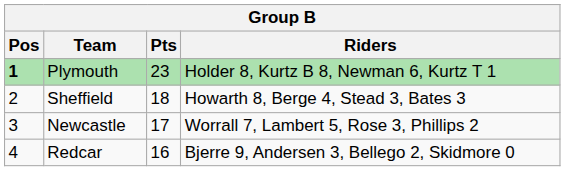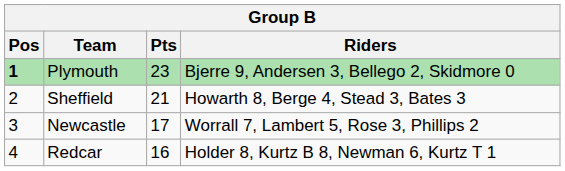 <table class="wikitable">
 <tr>
 <th colspan="4">Group B</th>
 </tr>
 <tr>
 <th width=20>Pos</th>
 <th width=90>Team</th>
 <th width=20>Pts</th>
 <th width=350>Riders</th>
 </tr>
 <tr style="background:#ACE1AF;">
 <td><strong>1</strong></td>
 <td align=left>Plymouth</td>
 <td>23</td>
-<td>Holder 8, Kurtz B 8, Newman 6, Kurtz T 1</td>
+<td>Bjerre 9, Andersen 3, Bellego 2, Skidmore 0</td>
 </tr>
 <tr>
 <td>2</td>
 <td align=left>Sheffield</td>
-<td>18</td>
+<td>21</td>
 <td>Howarth 8, Berge 4, Stead 3, Bates 3</td>
 </tr>
 <tr>
 <td>3</td>
 <td align=left>Newcastle</td>
 <td>17</td>
 <td>Worrall 7, Lambert 5, Rose 3, Phillips 2</td>
 </tr>
 <tr>
 <td>4</td>
 <td align=left>Redcar</td>
 <td>16</td>
-<td>Bjerre 9, Andersen 3, Bellego 2, Skidmore 0</td>
+<td>Holder 8, Kurtz B 8, Newman 6, Kurtz T 1</td>
 </tr>
 </table>
